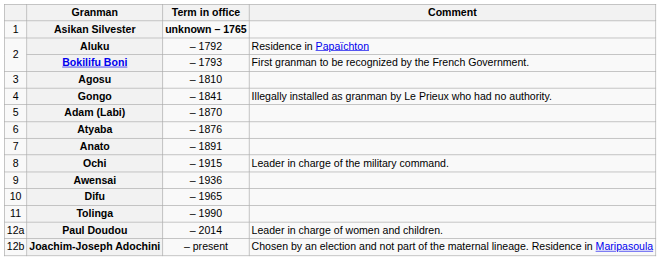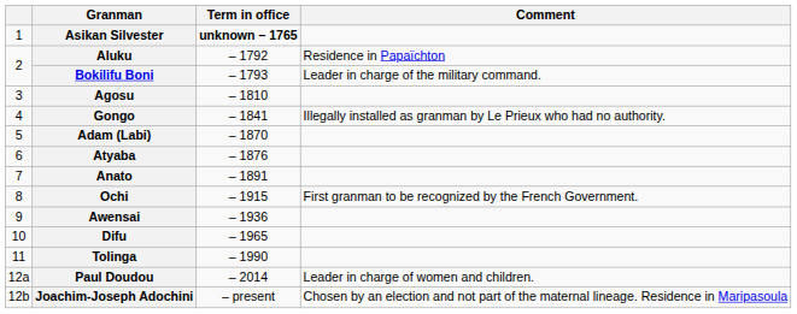 <table class="wikitable sortable" style="text-align:center;">
 <tr>
 <th scope="col"></th>
 <th scope="col">Granman</th>
 <th scope="col">Term in office</th>
 <th scope="col">Comment</th>
 </tr>
 <tr>
 <td>1</td>
 <th scope="row">Asikan Silvester</th>
 <td><strong>unknown – 1765</strong></td>
 <td></td>
 </tr>
 <tr>
 <td rowspan="2">2</td>
 <th scope="row">Aluku</th>
 <td> – 1792</td>
 <td align="left">Residence in <a href='#'>Papaïchton</a></td>
 </tr>
 <tr>
 <th scope="row"><a href='#'>Bokilifu Boni</a></th>
 <td> – 1793</td>
-<td align="left">First granman to be recognized by the French Government.</td>
+<td align="left">Leader in charge of the military command.</td>
 </tr>
 <tr>
 <td>3</td>
 <th scope="row">Agosu</th>
 <td> – 1810</td>
 <td></td>
 </tr>
 <tr>
 <td>4</td>
 <th scope="row">Gongo</th>
 <td> – 1841</td>
 <td align="left">Illegally installed as granman by Le Prieux who had no authority.</td>
 </tr>
 <tr>
 <td>5</td>
 <th scope="row">Adam (Labi)</th>
 <td> – 1870</td>
 <td></td>
 </tr>
 <tr>
 <td>6</td>
 <th scope="row">Atyaba</th>
 <td> – 1876</td>
 <td></td>
 </tr>
 <tr>
 <td>7</td>
 <th scope="row">Anato</th>
 <td> – 1891</td>
 <td></td>
 </tr>
 <tr>
 <td>8</td>
 <th scope="row">Ochi</th>
 <td> – 1915</td>
-<td align="left">Leader in charge of the military command.</td>
+<td align="left">First granman to be recognized by the French Government.</td>
 </tr>
 <tr>
 <td>9</td>
 <th scope="row">Awensai</th>
 <td> – 1936</td>
 <td></td>
 </tr>
 <tr>
 <td>10</td>
 <th scope="row">Difu</th>
 <td> – 1965</td>
 <td></td>
 </tr>
 <tr>
 <td>11</td>
 <th scope="row">Tolinga</th>
 <td> – 1990</td>
 <td></td>
 </tr>
 <tr>
 <td>12a</td>
 <th scope="row">Paul Doudou</th>
 <td> – 2014</td>
 <td align="left">Leader in charge of women and children.</td>
 </tr>
 <tr>
 <td>12b</td>
 <th scope="row">Joachim-Joseph Adochini</th>
 <td> – present</td>
 <td align="left">Chosen by an election and not part of the maternal lineage. Residence in <a href='#'>Maripasoula</a></td>
 </tr>
 </table>
